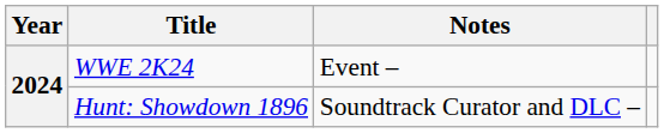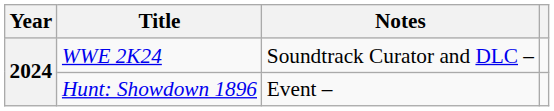 <table class="wikitable sortable plainrowheaders">
 <tr>
 <th scope="col">Year</th>
 <th scope="col">Title</th>
 <th scope="col" class="unsortable">Notes</th>
 <th scope="col" class="unsortable"></th>
 </tr>
 <tr>
 <th scope="row" rowspan="2">2024</th>
 <td><em><a href='#'>WWE 2K24</a></em></td>
-<td>Event – </td>
+<td>Soundtrack Curator and <a href='#'>DLC</a> – </td>
 <td></td>
 </tr>
 <tr>
 <td><em><a href='#'>Hunt: Showdown 1896</a></em></td>
-<td>Soundtrack Curator and <a href='#'>DLC</a> – </td>
+<td>Event – </td>
 <td></td>
 </tr>
 </table>
